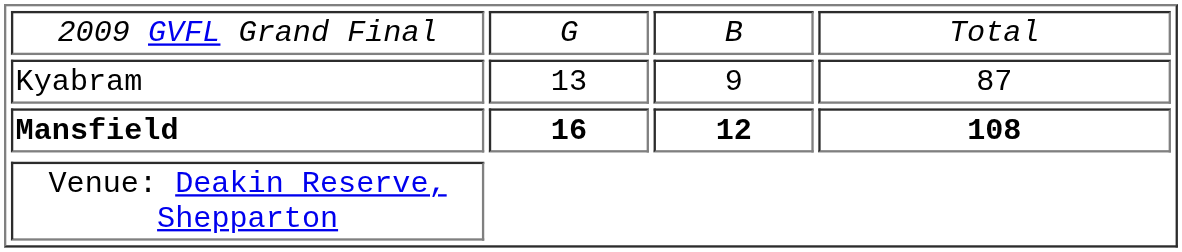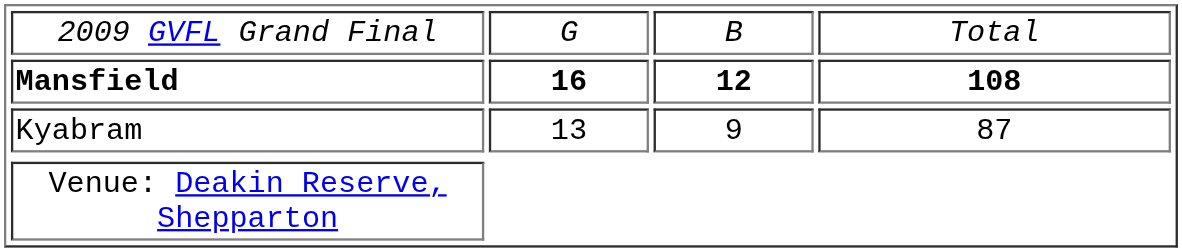 <table border = "1"  style="text-align:center; width:40%">
 <tr>
 <td width=200><em>2009 <a href='#'>GVFL</a> Grand Final</em></td>
 <td><em>G</em></td>
 <td><em>B</em></td>
 <td><em>Total</em></td>
 </tr>
 <tr>
+<td style="text-align:left"><strong>Mansfield</strong></td>
+<td><strong>16</strong></td>
+<td><strong>12</strong></td>
+<td><strong>108</strong></td>
+</tr>
+<tr>
 <td style="text-align:left">Kyabram</td>
 <td>13</td>
 <td>9</td>
 <td>87</td>
-</tr>
-<tr>
-<td style="text-align:left"><strong>Mansfield</strong></td>
-<td><strong>16</strong></td>
-<td><strong>12</strong></td>
-<td><strong>108</strong></td>
 </tr>
 <tr>
 </tr>
 <tr>
 <td>Venue: <a href='#'>Deakin Reserve, Shepparton</a></td>
 </tr>
 </table>
